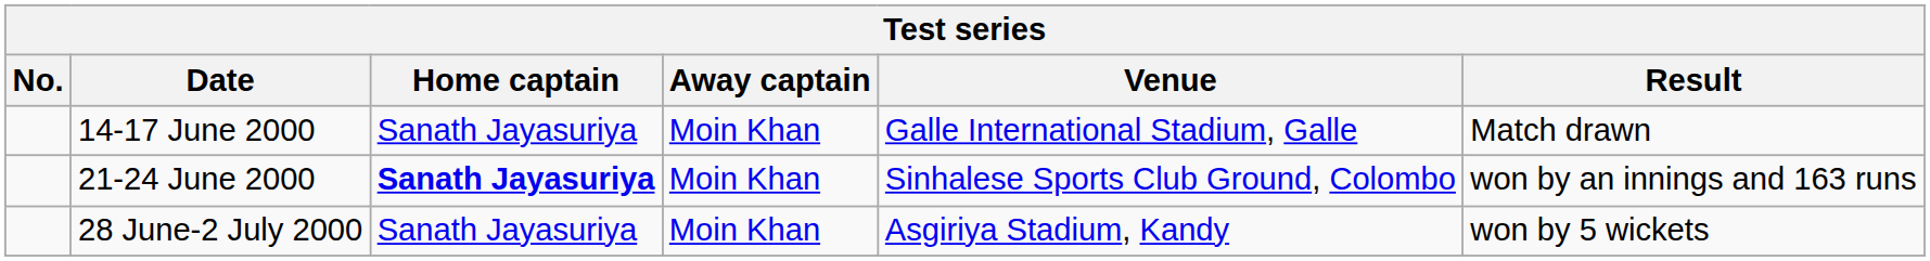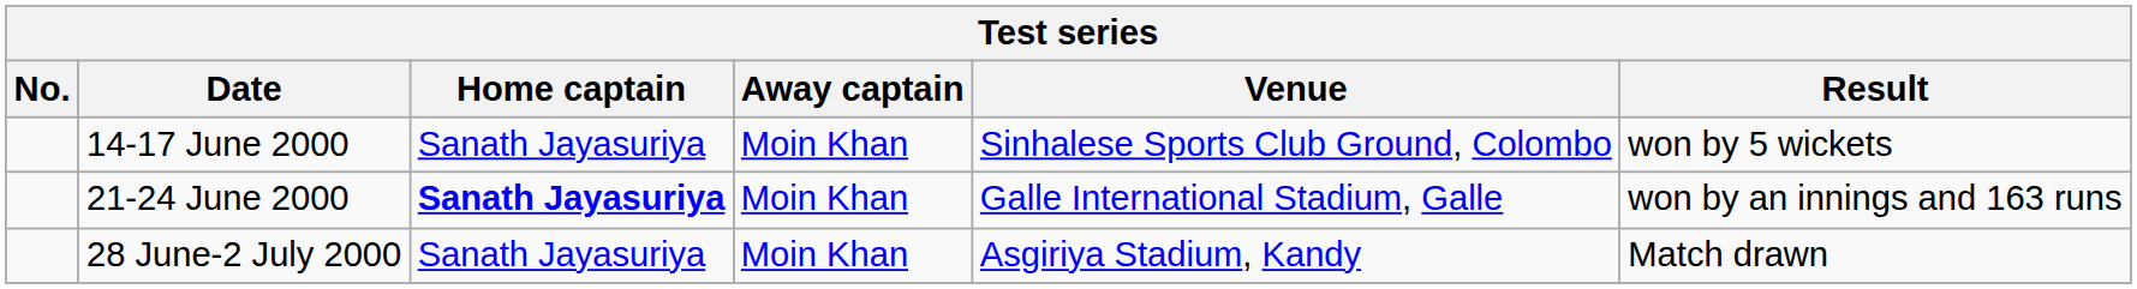 <table class="wikitable">
 <tr>
 <th colspan="6">Test series</th>
 </tr>
 <tr>
 <th>No.</th>
 <th>Date</th>
 <th>Home captain</th>
 <th>Away captain</th>
 <th>Venue</th>
 <th>Result</th>
 </tr>
 <tr>
 <td></td>
 <td>14-17 June 2000</td>
 <td><a href='#'>Sanath Jayasuriya</a></td>
 <td><a href='#'>Moin Khan</a></td>
-<td><a href='#'>Galle International Stadium</a>, <a href='#'>Galle</a></td>
-<td>Match drawn</td>
+<td><a href='#'>Sinhalese Sports Club Ground</a>, <a href='#'>Colombo</a></td>
+<td> won by 5 wickets</td>
 </tr>
 <tr>
 <td></td>
 <td>21-24 June 2000</td>
 <td><strong><a href='#'>Sanath Jayasuriya</a></strong></td>
 <td><a href='#'>Moin Khan</a></td>
-<td><a href='#'>Sinhalese Sports Club Ground</a>, <a href='#'>Colombo</a></td>
+<td><a href='#'>Galle International Stadium</a>, <a href='#'>Galle</a></td>
 <td> won by an innings and 163 runs</td>
 </tr>
 <tr>
 <td></td>
 <td>28 June-2 July 2000</td>
 <td><a href='#'>Sanath Jayasuriya</a></td>
 <td><a href='#'>Moin Khan</a></td>
 <td><a href='#'>Asgiriya Stadium</a>, <a href='#'>Kandy</a></td>
-<td> won by 5 wickets</td>
+<td>Match drawn</td>
 </tr>
 </table>
